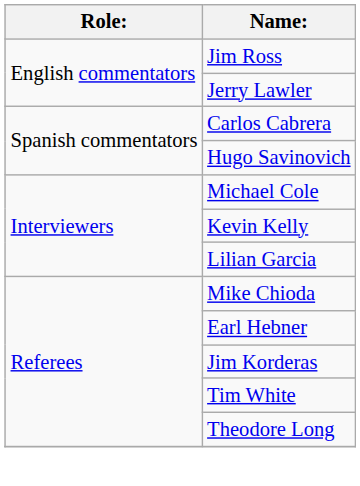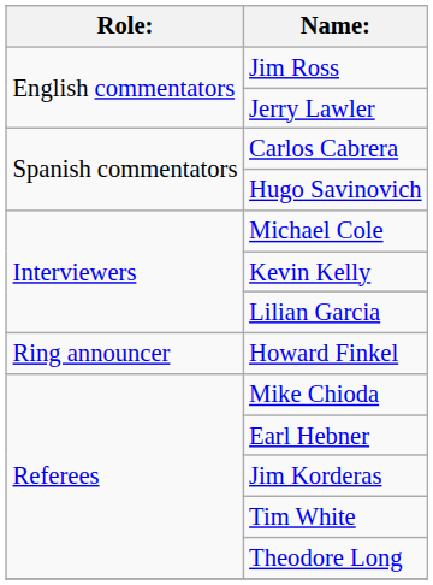 <table class=wikitable style="font-size:90%; margin: 0.5em 0 0.5em 1em; float: right; clear: right;">
 <tr>
 <th>Role:</th>
 <th>Name:</th>
 </tr>
 <tr>
 <td rowspan=2>English <a href='#'>commentators</a></td>
 <td><a href='#'>Jim Ross</a></td>
 </tr>
 <tr>
 <td><a href='#'>Jerry Lawler</a></td>
 </tr>
 <tr>
 <td rowspan=2>Spanish commentators</td>
 <td><a href='#'>Carlos Cabrera</a></td>
 </tr>
 <tr>
 <td><a href='#'>Hugo Savinovich</a></td>
 </tr>
 <tr>
 <td rowspan=3><a href='#'>Interviewers</a></td>
 <td><a href='#'>Michael Cole</a></td>
 </tr>
 <tr>
 <td><a href='#'>Kevin Kelly</a></td>
 </tr>
 <tr>
 <td><a href='#'>Lilian Garcia</a></td>
 </tr>
 <tr>
+<td><a href='#'>Ring announcer</a></td>
+<td><a href='#'>Howard Finkel</a></td>
+</tr>
+<tr>
 <td rowspan=5><a href='#'>Referees</a></td>
 <td><a href='#'>Mike Chioda</a></td>
 </tr>
 <tr>
 <td><a href='#'>Earl Hebner</a></td>
 </tr>
 <tr>
 <td><a href='#'>Jim Korderas</a></td>
 </tr>
 <tr>
 <td><a href='#'>Tim White</a></td>
 </tr>
 <tr>
 <td><a href='#'>Theodore Long</a></td>
 </tr>
 <tr>
 </tr>
 </table>
